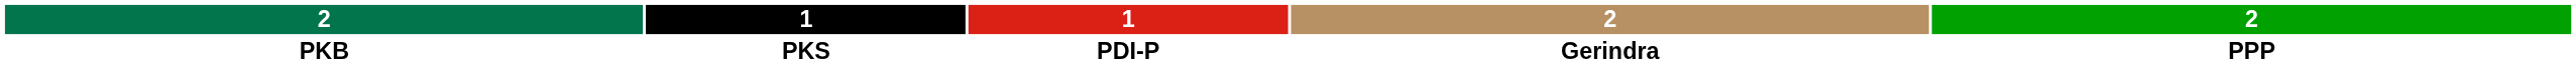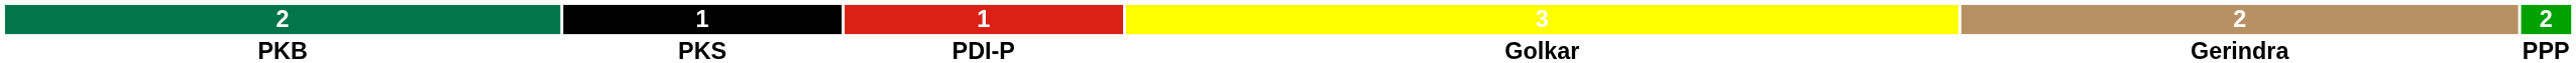 <table style="width:88%; text-align:center;">
 <tr style="color:white;">
 <td style="background:#02754C; width:22.2%;"><strong>2</strong></td>
 <td style="background:#000000; width:11.1%;"><strong>1</strong></td>
 <td style="background:#DB2016; width:11.1%;"><strong>1</strong></td>
+<td style="background:#FFFF00; width:33.3%;"><strong>3</strong></td>
 <td style="background:#B79164; width:22.2%;"><strong>2</strong></td>
 <td style="background:#00A100; width:22.2%;"><strong>2</strong></td>
 </tr>
 <tr>
 <td><span><strong>PKB</strong></span></td>
 <td><span><strong>PKS</strong></span></td>
 <td><span><strong>PDI-P</strong></span></td>
+<td><span><strong>Golkar</strong></span></td>
 <td><span><strong>Gerindra</strong></span></td>
 <td><span><strong>PPP</strong></span></td>
 </tr>
 </table>
